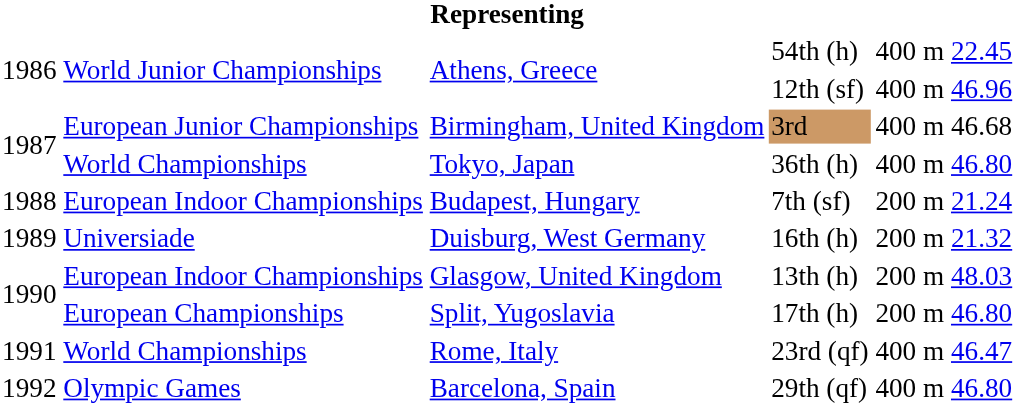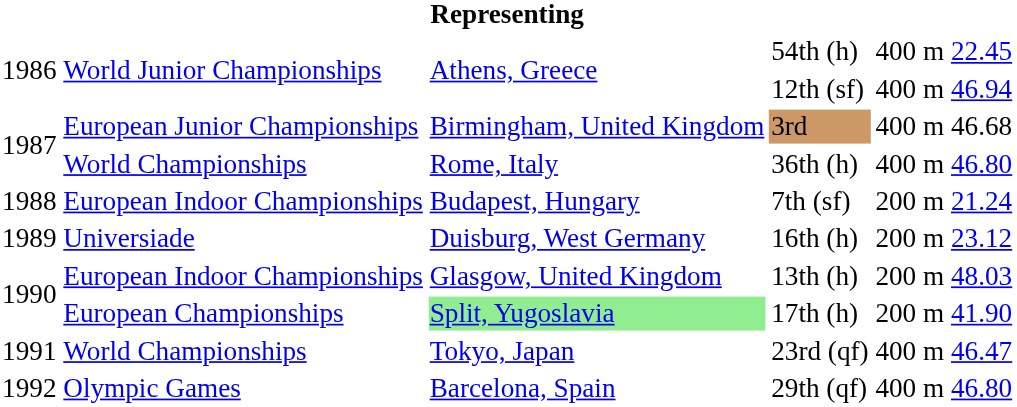 <table>
 <tr>
 <th colspan="6">Representing </th>
 </tr>
 <tr>
 <td rowspan=2>1986</td>
 <td rowspan=2><a href='#'>World Junior Championships</a></td>
 <td rowspan=2><a href='#'>Athens, Greece</a></td>
 <td>54th (h)</td>
 <td>400 m</td>
 <td><a href='#'>22.45</a></td>
 </tr>
 <tr>
 <td>12th (sf)</td>
 <td>400 m</td>
-<td><a href='#'>46.96</a></td>
+<td><a href='#'>46.94</a></td>
 </tr>
 <tr>
 <td rowspan=2>1987</td>
 <td><a href='#'>European Junior Championships</a></td>
 <td><a href='#'>Birmingham, United Kingdom</a></td>
 <td bgcolor=cc9966>3rd</td>
 <td>400 m</td>
 <td>46.68</td>
 </tr>
 <tr>
 <td><a href='#'>World Championships</a></td>
-<td><a href='#'>Tokyo, Japan</a></td>
+<td><a href='#'>Rome, Italy</a></td>
 <td>36th (h)</td>
 <td>400 m</td>
 <td><a href='#'>46.80</a></td>
 </tr>
 <tr>
 <td>1988</td>
 <td><a href='#'>European Indoor Championships</a></td>
 <td><a href='#'>Budapest, Hungary</a></td>
 <td>7th (sf)</td>
 <td>200 m</td>
 <td><a href='#'>21.24</a></td>
 </tr>
 <tr>
 <td>1989</td>
 <td><a href='#'>Universiade</a></td>
 <td><a href='#'>Duisburg, West Germany</a></td>
 <td>16th (h)</td>
 <td>200 m</td>
-<td><a href='#'>21.32</a></td>
+<td><a href='#'>23.12</a></td>
 </tr>
 <tr>
 <td rowspan=2>1990</td>
 <td><a href='#'>European Indoor Championships</a></td>
 <td><a href='#'>Glasgow, United Kingdom</a></td>
 <td>13th (h)</td>
 <td>200 m</td>
 <td><a href='#'>48.03</a></td>
 </tr>
 <tr>
 <td><a href='#'>European Championships</a></td>
-<td><a href='#'>Split, Yugoslavia</a></td>
+<td style="background: lightgreen;"><a href='#'>Split, Yugoslavia</a></td>
 <td>17th (h)</td>
 <td>200 m</td>
-<td><a href='#'>46.80</a></td>
+<td><a href='#'>41.90</a></td>
 </tr>
 <tr>
 <td>1991</td>
 <td><a href='#'>World Championships</a></td>
-<td><a href='#'>Rome, Italy</a></td>
+<td><a href='#'>Tokyo, Japan</a></td>
 <td>23rd (qf)</td>
 <td>400 m</td>
 <td><a href='#'>46.47</a></td>
 </tr>
 <tr>
 <td>1992</td>
 <td><a href='#'>Olympic Games</a></td>
 <td><a href='#'>Barcelona, Spain</a></td>
 <td>29th (qf)</td>
 <td>400 m</td>
 <td><a href='#'>46.80</a></td>
 </tr>
 </table>
